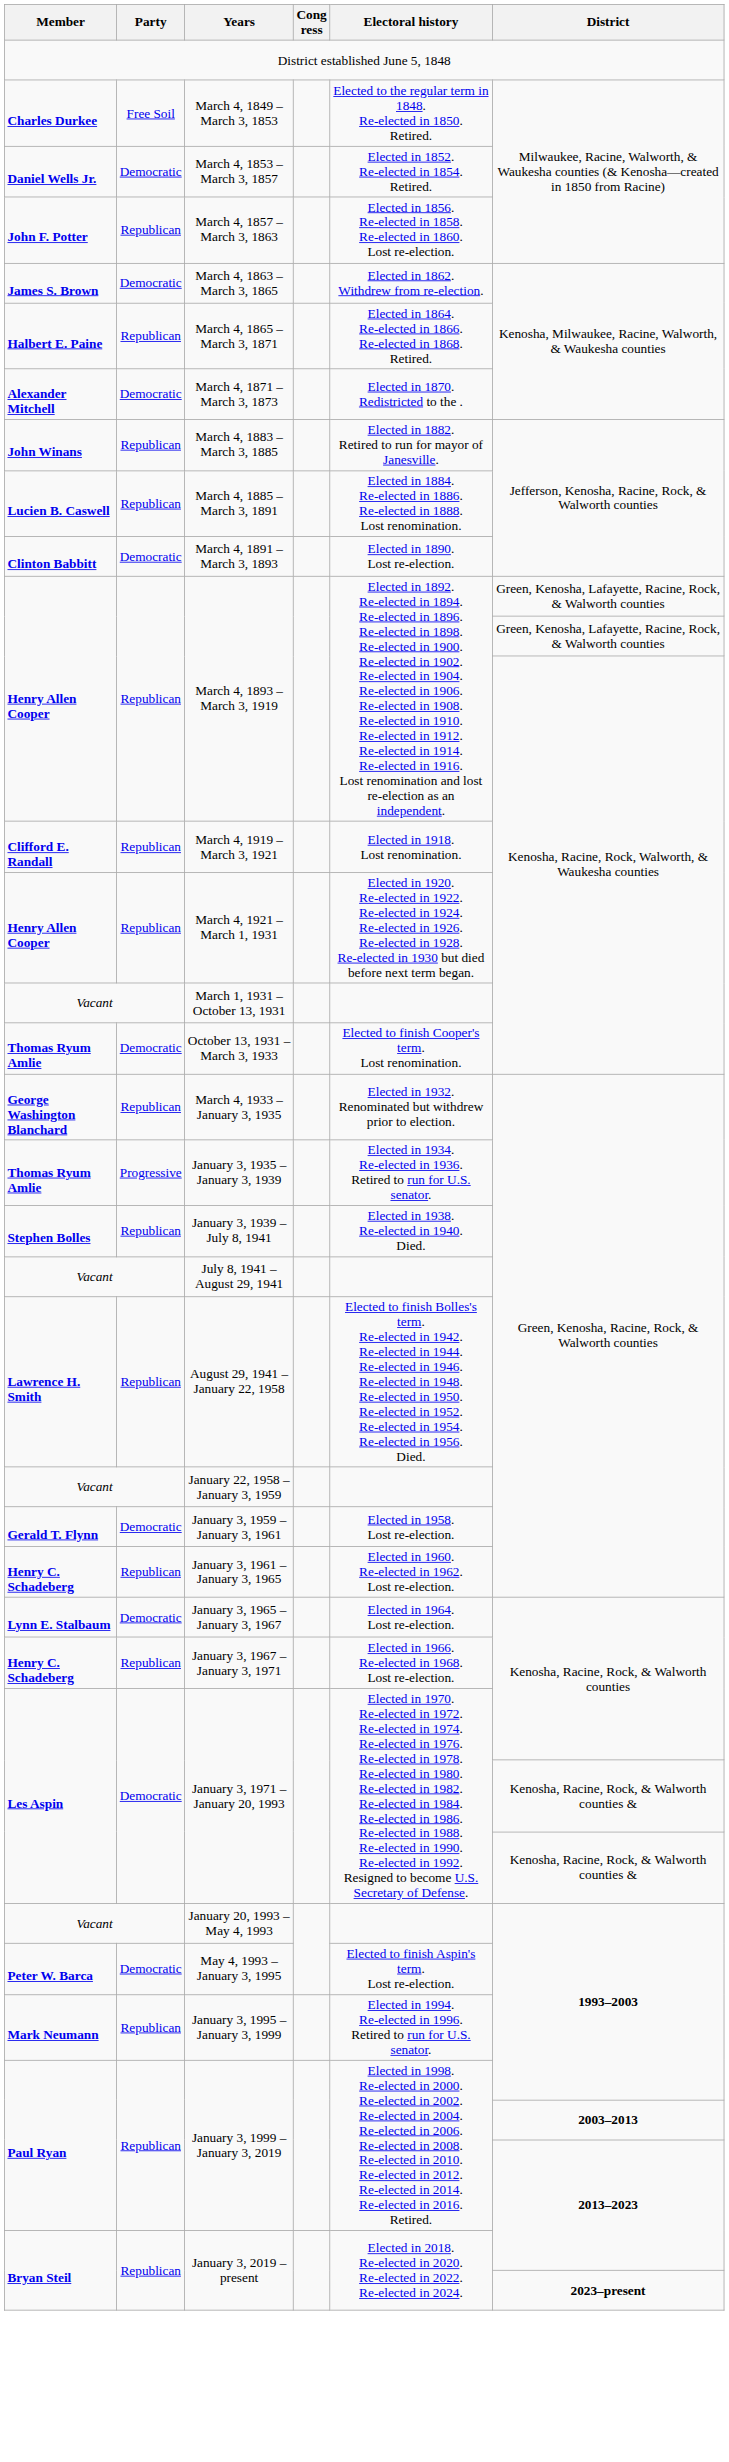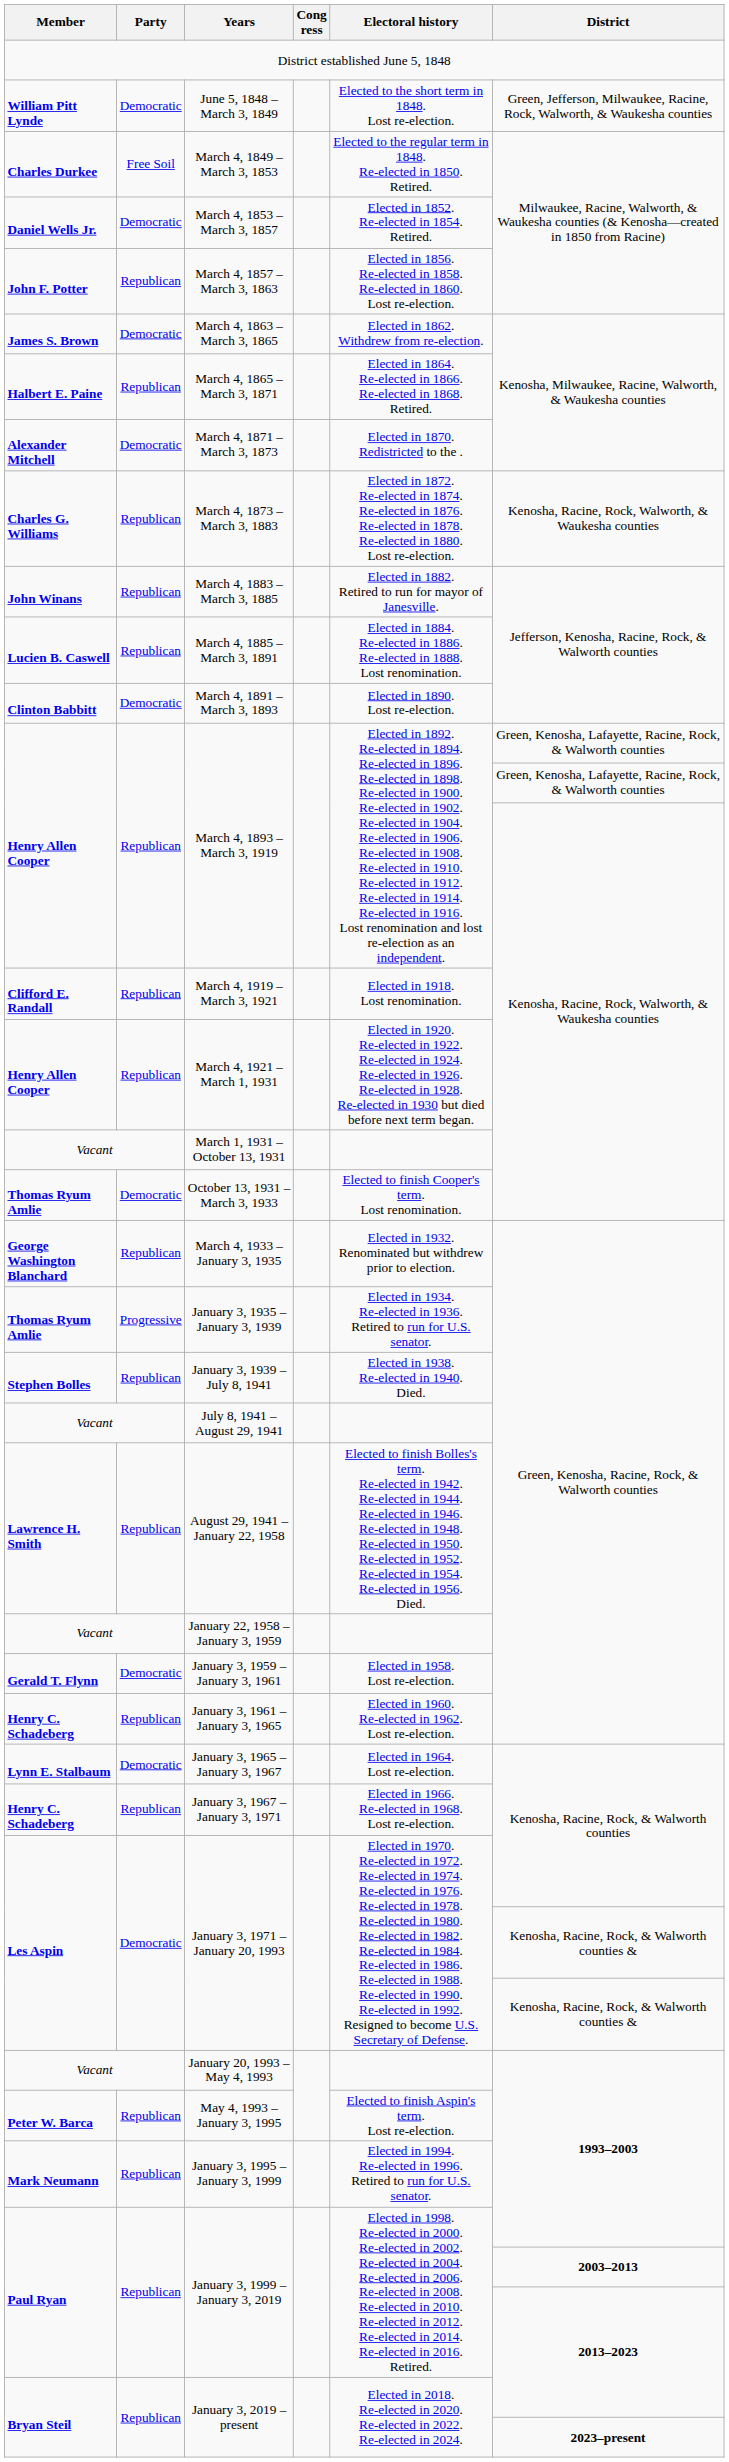 <table class=wikitable style="text-align:center">
 <tr>
 <th>Member</th>
 <th>Party</th>
 <th>Years</th>
 <th>Cong<br>ress</th>
 <th>Electoral history</th>
 <th>District</th>
 </tr>
 <tr style="height:3em">
 <td colspan=6>District established June 5, 1848</td>
+</tr>
+<tr style="height:3em">
+<td align=left><br><strong><a href='#'>William Pitt Lynde</a></strong><br></td>
+<td><a href='#'>Democratic</a></td>
+<td nowrap>June 5, 1848 –<br>March 3, 1849</td>
+<td></td>
+<td><a href='#'>Elected to the short term in 1848</a>.<br>Lost re-election.</td>
+<td> Green, Jefferson, Milwaukee, Racine, Rock, Walworth, & Waukesha counties</td>
 </tr>
 <tr style="height:3em">
 <td align=left><br><strong><a href='#'>Charles Durkee</a></strong><br></td>
 <td><a href='#'>Free Soil</a></td>
 <td nowrap>March 4, 1849 –<br>March 3, 1853</td>
 <td></td>
 <td><a href='#'>Elected to the regular term in 1848</a>.<br><a href='#'>Re-elected in 1850</a>.<br>Retired.</td>
 <td rowspan="3"> Milwaukee, Racine, Walworth, & Waukesha counties (& Kenosha—created in 1850 from Racine)</td>
 </tr>
 <tr style="height:3em">
 <td align=left><br><strong><a href='#'>Daniel Wells Jr.</a></strong><br></td>
 <td><a href='#'>Democratic</a></td>
 <td nowrap>March 4, 1853 –<br>March 3, 1857</td>
 <td></td>
 <td><a href='#'>Elected in 1852</a>.<br><a href='#'>Re-elected in 1854</a>.<br>Retired.</td>
 </tr>
 <tr style="height:3em">
 <td align=left><br><strong><a href='#'>John F. Potter</a></strong><br></td>
 <td><a href='#'>Republican</a></td>
 <td nowrap>March 4, 1857 –<br>March 3, 1863</td>
 <td></td>
 <td><a href='#'>Elected in 1856</a>.<br><a href='#'>Re-elected in 1858</a>.<br><a href='#'>Re-elected in 1860</a>.<br>Lost re-election.</td>
 </tr>
 <tr style="height:3em">
 <td align=left><br><strong><a href='#'>James S. Brown</a></strong><br></td>
 <td><a href='#'>Democratic</a></td>
 <td nowrap>March 4, 1863 –<br>March 3, 1865</td>
 <td></td>
 <td><a href='#'>Elected in 1862</a>.<br><a href='#'>Withdrew from re-election</a>.</td>
 <td rowspan="3"> Kenosha, Milwaukee, Racine, Walworth, & Waukesha counties</td>
 </tr>
 <tr style="height:3em">
 <td align=left><br><strong><a href='#'>Halbert E. Paine</a></strong><br></td>
 <td><a href='#'>Republican</a></td>
 <td nowrap>March 4, 1865 –<br>March 3, 1871</td>
 <td></td>
 <td><a href='#'>Elected in 1864</a>.<br><a href='#'>Re-elected in 1866</a>.<br><a href='#'>Re-elected in 1868</a>.<br>Retired.</td>
 </tr>
 <tr style="height:3em">
 <td align=left><br><strong><a href='#'>Alexander Mitchell</a></strong><br></td>
 <td><a href='#'>Democratic</a></td>
 <td nowrap>March 4, 1871 –<br>March 3, 1873</td>
 <td></td>
 <td><a href='#'>Elected in 1870</a>.<br><a href='#'>Redistricted</a> to the .</td>
+</tr>
+<tr style="height:3em">
+<td align=left><br><strong><a href='#'>Charles G. Williams</a></strong><br></td>
+<td><a href='#'>Republican</a></td>
+<td nowrap>March 4, 1873 –<br>March 3, 1883</td>
+<td></td>
+<td><a href='#'>Elected in 1872</a>.<br><a href='#'>Re-elected in 1874</a>.<br><a href='#'>Re-elected in 1876</a>.<br><a href='#'>Re-elected in 1878</a>.<br><a href='#'>Re-elected in 1880</a>.<br>Lost re-election.</td>
+<td> Kenosha, Racine, Rock, Walworth, & Waukesha counties</td>
 </tr>
 <tr style="height:3em">
 <td align=left><br><strong><a href='#'>John Winans</a></strong><br></td>
 <td><a href='#'>Republican</a></td>
 <td nowrap>March 4, 1883 –<br>March 3, 1885</td>
 <td></td>
 <td><a href='#'>Elected in 1882</a>.<br>Retired to run for mayor of <a href='#'>Janesville</a>.</td>
 <td rowspan="3"> Jefferson, Kenosha, Racine, Rock, & Walworth counties</td>
 </tr>
 <tr style="height:3em">
 <td align=left><br><strong><a href='#'>Lucien B. Caswell</a></strong><br></td>
 <td><a href='#'>Republican</a></td>
 <td nowrap>March 4, 1885 –<br>March 3, 1891</td>
 <td></td>
 <td><a href='#'>Elected in 1884</a>.<br><a href='#'>Re-elected in 1886</a>.<br><a href='#'>Re-elected in 1888</a>.<br>Lost renomination.</td>
 </tr>
 <tr style="height:3em">
 <td align=left><br><strong><a href='#'>Clinton Babbitt</a></strong><br></td>
 <td><a href='#'>Democratic</a></td>
 <td nowrap>March 4, 1891 –<br>March 3, 1893</td>
 <td></td>
 <td><a href='#'>Elected in 1890</a>.<br>Lost re-election.</td>
 </tr>
 <tr style="height:3em">
 <td rowspan="3" align=left><br><strong><a href='#'>Henry Allen Cooper</a></strong><br></td>
 <td rowspan="3" ><a href='#'>Republican</a></td>
 <td rowspan="3" nowrap>March 4, 1893 –<br>March 3, 1919</td>
 <td rowspan="3"></td>
 <td rowspan="3"><a href='#'>Elected in 1892</a>.<br><a href='#'>Re-elected in 1894</a>.<br><a href='#'>Re-elected in 1896</a>.<br><a href='#'>Re-elected in 1898</a>.<br><a href='#'>Re-elected in 1900</a>.<br><a href='#'>Re-elected in 1902</a>.<br><a href='#'>Re-elected in 1904</a>.<br><a href='#'>Re-elected in 1906</a>.<br><a href='#'>Re-elected in 1908</a>.<br><a href='#'>Re-elected in 1910</a>.<br><a href='#'>Re-elected in 1912</a>.<br><a href='#'>Re-elected in 1914</a>.<br><a href='#'>Re-elected in 1916</a>.<br>Lost renomination and lost re-election as an <a href='#'>independent</a>.</td>
 <td> Green, Kenosha, Lafayette, Racine, Rock, & Walworth counties</td>
 </tr>
 <tr style="height:3em">
 <td> Green, Kenosha, Lafayette, Racine, Rock, & Walworth counties</td>
 </tr>
 <tr style="height:3em">
 <td rowspan="5"> Kenosha, Racine, Rock, Walworth, & Waukesha counties</td>
 </tr>
 <tr style="height:3em">
 <td align=left><br><strong><a href='#'>Clifford E. Randall</a></strong><br></td>
 <td><a href='#'>Republican</a></td>
 <td nowrap>March 4, 1919 –<br>March 3, 1921</td>
 <td></td>
 <td><a href='#'>Elected in 1918</a>.<br>Lost renomination.</td>
 </tr>
 <tr style="height:3em">
 <td align=left><br><strong><a href='#'>Henry Allen Cooper</a></strong><br></td>
 <td><a href='#'>Republican</a></td>
 <td nowrap>March 4, 1921 –<br>March 1, 1931</td>
 <td></td>
 <td><a href='#'>Elected in 1920</a>.<br><a href='#'>Re-elected in 1922</a>.<br><a href='#'>Re-elected in 1924</a>.<br><a href='#'>Re-elected in 1926</a>.<br><a href='#'>Re-elected in 1928</a>.<br><a href='#'>Re-elected in 1930</a> but died before next term began.</td>
 </tr>
 <tr style="height:3em">
 <td colspan=2><em>Vacant</em></td>
 <td nowrap>March 1, 1931 –<br>October 13, 1931</td>
 <td></td>
 <td></td>
 </tr>
 <tr style="height:3em">
 <td align=left><br><strong><a href='#'>Thomas Ryum Amlie</a></strong><br></td>
 <td><a href='#'>Democratic</a></td>
 <td nowrap>October 13, 1931 –<br>March 3, 1933</td>
 <td></td>
 <td><a href='#'>Elected to finish Cooper's term</a>.<br>Lost renomination.</td>
 </tr>
 <tr style="height:3em">
 <td align=left><br><strong><a href='#'>George Washington Blanchard</a></strong><br></td>
 <td><a href='#'>Republican</a></td>
 <td nowrap>March 4, 1933 –<br>January 3, 1935</td>
 <td></td>
 <td><a href='#'>Elected in 1932</a>.<br>Renominated but withdrew prior to election.</td>
 <td rowspan="8"> Green, Kenosha, Racine, Rock, & Walworth counties</td>
 </tr>
 <tr style="height:3em">
 <td align=left><br><strong><a href='#'>Thomas Ryum Amlie</a></strong><br></td>
 <td><a href='#'>Progressive</a></td>
 <td nowrap>January 3, 1935 –<br>January 3, 1939</td>
 <td></td>
 <td><a href='#'>Elected in 1934</a>.<br><a href='#'>Re-elected in 1936</a>.<br>Retired to <a href='#'>run for U.S. senator</a>.</td>
 </tr>
 <tr style="height:3em">
 <td align=left><br><strong><a href='#'>Stephen Bolles</a></strong><br></td>
 <td><a href='#'>Republican</a></td>
 <td nowrap>January 3, 1939 –<br>July 8, 1941</td>
 <td></td>
 <td><a href='#'>Elected in 1938</a>.<br><a href='#'>Re-elected in 1940</a>.<br>Died.</td>
 </tr>
 <tr style="height:3em">
 <td colspan=2><em>Vacant</em></td>
 <td nowrap>July 8, 1941 –<br>August 29, 1941</td>
 <td></td>
 <td></td>
 </tr>
 <tr style="height:3em">
 <td align=left><br><strong><a href='#'>Lawrence H. Smith</a></strong><br></td>
 <td><a href='#'>Republican</a></td>
 <td nowrap>August 29, 1941 –<br>January 22, 1958</td>
 <td></td>
 <td><a href='#'>Elected to finish Bolles's term</a>.<br><a href='#'>Re-elected in 1942</a>.<br><a href='#'>Re-elected in 1944</a>.<br><a href='#'>Re-elected in 1946</a>.<br><a href='#'>Re-elected in 1948</a>.<br><a href='#'>Re-elected in 1950</a>.<br><a href='#'>Re-elected in 1952</a>.<br><a href='#'>Re-elected in 1954</a>.<br><a href='#'>Re-elected in 1956</a>.<br>Died.</td>
 </tr>
 <tr style="height:3em">
 <td colspan=2><em>Vacant</em></td>
 <td nowrap>January 22, 1958 –<br>January 3, 1959</td>
 <td></td>
 <td></td>
 </tr>
 <tr style="height:3em">
 <td align=left><br><strong><a href='#'>Gerald T. Flynn</a></strong><br></td>
 <td><a href='#'>Democratic</a></td>
 <td nowrap>January 3, 1959 –<br>January 3, 1961</td>
 <td></td>
 <td><a href='#'>Elected in 1958</a>.<br>Lost re-election.</td>
 </tr>
 <tr style="height:3em">
 <td align=left><br><strong><a href='#'>Henry C. Schadeberg</a></strong><br></td>
 <td><a href='#'>Republican</a></td>
 <td nowrap>January 3, 1961 –<br>January 3, 1965</td>
 <td></td>
 <td><a href='#'>Elected in 1960</a>.<br><a href='#'>Re-elected in 1962</a>.<br>Lost re-election.</td>
 </tr>
 <tr style="height:3em">
 <td align=left><br><strong><a href='#'>Lynn E. Stalbaum</a></strong><br></td>
 <td><a href='#'>Democratic</a></td>
 <td nowrap>January 3, 1965 –<br>January 3, 1967</td>
 <td></td>
 <td><a href='#'>Elected in 1964</a>.<br>Lost re-election.</td>
 <td rowspan="3"> Kenosha, Racine, Rock, & Walworth counties</td>
 </tr>
 <tr style="height:3em">
 <td align=left><br><strong><a href='#'>Henry C. Schadeberg</a></strong><br></td>
 <td><a href='#'>Republican</a></td>
 <td nowrap>January 3, 1967 –<br>January 3, 1971</td>
 <td></td>
 <td><a href='#'>Elected in 1966</a>.<br><a href='#'>Re-elected in 1968</a>.<br>Lost re-election.</td>
 </tr>
 <tr style="height:3em">
 <td rowspan="3" align=left> <br><strong><a href='#'>Les Aspin</a></strong><br></td>
 <td rowspan="3" ><a href='#'>Democratic</a></td>
 <td rowspan="3" nowrap>January 3, 1971 –<br>January 20, 1993</td>
 <td rowspan="3"></td>
 <td rowspan="3"><a href='#'>Elected in 1970</a>.<br><a href='#'>Re-elected in 1972</a>.<br><a href='#'>Re-elected in 1974</a>.<br><a href='#'>Re-elected in 1976</a>.<br><a href='#'>Re-elected in 1978</a>.<br><a href='#'>Re-elected in 1980</a>.<br><a href='#'>Re-elected in 1982</a>.<br><a href='#'>Re-elected in 1984</a>.<br><a href='#'>Re-elected in 1986</a>.<br><a href='#'>Re-elected in 1988</a>.<br><a href='#'>Re-elected in 1990</a>.<br><a href='#'>Re-elected in 1992</a>.<br>Resigned to become <a href='#'>U.S. Secretary of Defense</a>.</td>
 </tr>
 <tr style="height:3em">
 <td> Kenosha, Racine, Rock, & Walworth counties & </td>
 </tr>
 <tr style="height:3em">
 <td> Kenosha, Racine, Rock, & Walworth counties & </td>
 </tr>
 <tr style="height:3em">
 <td colspan=2><em>Vacant</em></td>
 <td nowrap>January 20, 1993 –<br>May 4, 1993</td>
 <td rowspan=2></td>
 <td></td>
 <td rowspan=4><strong>1993–2003</strong><br></td>
 </tr>
 <tr style="height:3em">
 <td align=left><br><strong><a href='#'>Peter W. Barca</a></strong><br></td>
-<td><a href='#'>Democratic</a></td>
+<td><a href='#'>Republican</a></td>
 <td nowrap>May 4, 1993 –<br>January 3, 1995</td>
 <td><a href='#'>Elected to finish Aspin's term</a>.<br>Lost re-election.</td>
 </tr>
 <tr style="height:3em">
 <td align=left><br><strong><a href='#'>Mark Neumann</a></strong><br></td>
 <td><a href='#'>Republican</a></td>
 <td nowrap>January 3, 1995 –<br>January 3, 1999</td>
 <td></td>
 <td><a href='#'>Elected in 1994</a>.<br><a href='#'>Re-elected in 1996</a>.<br>Retired to <a href='#'>run for U.S. senator</a>.</td>
 </tr>
 <tr style="height:3em">
 <td rowspan=3 align=left><br><strong><a href='#'>Paul Ryan</a></strong><br></td>
 <td rowspan=3 ><a href='#'>Republican</a></td>
 <td rowspan=3 nowrap>January 3, 1999 –<br>January 3, 2019</td>
 <td rowspan=3></td>
 <td rowspan=3><a href='#'>Elected in 1998</a>.<br><a href='#'>Re-elected in 2000</a>.<br><a href='#'>Re-elected in 2002</a>.<br><a href='#'>Re-elected in 2004</a>.<br><a href='#'>Re-elected in 2006</a>.<br><a href='#'>Re-elected in 2008</a>.<br><a href='#'>Re-elected in 2010</a>.<br><a href='#'>Re-elected in 2012</a>.<br><a href='#'>Re-elected in 2014</a>.<br><a href='#'>Re-elected in 2016</a>.<br>Retired.</td>
 </tr>
 <tr style="height:3em">
 <td><strong>2003–2013</strong><br></td>
 </tr>
 <tr style="height:3em">
 <td rowspan=2><strong>2013–2023</strong><br></td>
 </tr>
 <tr style="height:3em">
 <td rowspan=2 align=left><br><strong><a href='#'>Bryan Steil</a></strong><br></td>
 <td rowspan=2 ><a href='#'>Republican</a></td>
 <td rowspan=2 nowrap>January 3, 2019 –<br>present</td>
 <td rowspan=2></td>
 <td rowspan=2><a href='#'>Elected in 2018</a>.<br><a href='#'>Re-elected in 2020</a>.<br><a href='#'>Re-elected in 2022</a>.<br><a href='#'>Re-elected in 2024</a>.</td>
 </tr>
 <tr style="height:3em">
 <td><strong>2023–present</strong><br></td>
 </tr>
 </table>
